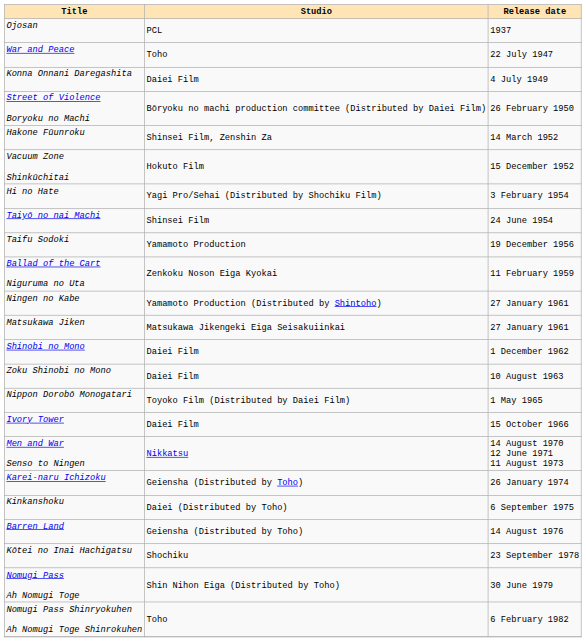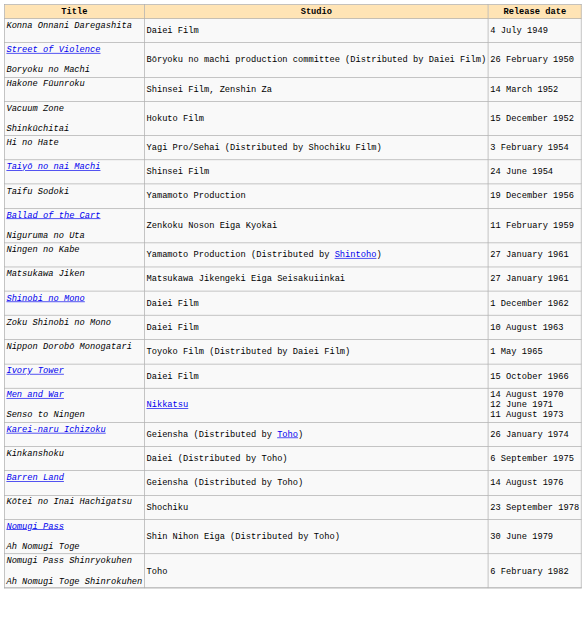 <table class="wikitable">
 <tr>
 <th style="background:#FFE4B5;">Title</th>
 <th style="background:#FFE4B5;">Studio</th>
 <th style="background:#FFE4B5;">Release date</th>
-</tr>
-<tr>
-<td><em>Ojosan</em><br><br></td>
-<td>PCL</td>
-<td>1937</td>
-</tr>
-<tr>
-<td><em><a href='#'>War and Peace</a></em><br><br></td>
-<td>Toho</td>
-<td>22 July 1947</td>
 </tr>
 <tr>
 <td><em>Konna Onnani Daregashita</em><br><br></td>
 <td>Daiei Film</td>
 <td>4 July 1949</td>
 </tr>
 <tr>
 <td><em><a href='#'>Street of Violence</a></em><br><br><em>Boryoku no Machi</em></td>
 <td>Bōryoku no machi production committee (Distributed by Daiei Film)</td>
 <td>26 February 1950</td>
 </tr>
 <tr>
 <td><em>Hakone Fūunroku</em><br><br></td>
 <td>Shinsei Film, Zenshin Za</td>
 <td>14 March 1952</td>
 </tr>
 <tr>
 <td><em>Vacuum Zone</em><br><br><em>Shinkūchitai</em></td>
 <td>Hokuto Film</td>
 <td>15 December 1952</td>
 </tr>
 <tr>
 <td><em>Hi no Hate</em><br><br></td>
 <td>Yagi Pro/Sehai (Distributed by Shochiku Film)</td>
 <td>3 February 1954</td>
 </tr>
 <tr>
 <td><em><a href='#'>Taiyō no nai Machi</a></em><br><br></td>
 <td>Shinsei Film</td>
 <td>24 June 1954</td>
 </tr>
 <tr>
 <td><em>Taifu Sodoki</em><br><br></td>
 <td>Yamamoto Production</td>
 <td>19 December 1956</td>
 </tr>
 <tr>
 <td><em><a href='#'>Ballad of the Cart</a></em><br><br><em>Niguruma no Uta</em></td>
 <td>Zenkoku Noson Eiga Kyokai</td>
 <td>11 February 1959</td>
 </tr>
 <tr>
 <td><em>Ningen no Kabe</em><br><br></td>
 <td>Yamamoto Production (Distributed by <a href='#'>Shintoho</a>)</td>
 <td>27 January 1961</td>
 </tr>
 <tr>
 <td><em>Matsukawa Jiken</em><br><br></td>
 <td>Matsukawa Jikengeki Eiga Seisakuiinkai</td>
 <td>27 January 1961</td>
 </tr>
 <tr>
 <td><em><a href='#'>Shinobi no Mono</a></em><br><br></td>
 <td>Daiei Film</td>
 <td>1 December 1962</td>
 </tr>
 <tr>
 <td><em>Zoku Shinobi no Mono</em><br><br></td>
 <td>Daiei Film</td>
 <td>10 August 1963</td>
 </tr>
 <tr>
 <td><em>Nippon Dorobō Monogatari</em><br><br></td>
 <td>Toyoko Film (Distributed by Daiei Film)</td>
 <td>1 May 1965</td>
 </tr>
 <tr>
 <td><em><a href='#'>Ivory Tower</a></em><br><br></td>
 <td>Daiei Film</td>
 <td>15 October 1966</td>
 </tr>
 <tr>
 <td><em><a href='#'>Men and War</a></em><br><br><em>Senso to Ningen</em></td>
 <td><a href='#'>Nikkatsu</a></td>
 <td>14 August 1970 <br>12 June 1971 <br>11 August 1973 </td>
 </tr>
 <tr>
 <td><em><a href='#'>Karei-naru Ichizoku</a></em><br><br></td>
 <td>Geiensha (Distributed by <a href='#'>Toho</a>)</td>
 <td>26 January 1974</td>
 </tr>
 <tr>
 <td><em>Kinkanshoku</em><br><br></td>
 <td>Daiei (Distributed by Toho)</td>
 <td>6 September 1975</td>
 </tr>
 <tr>
 <td><em><a href='#'>Barren Land</a></em><br><br></td>
 <td>Geiensha (Distributed by Toho)</td>
 <td>14 August 1976</td>
 </tr>
 <tr>
 <td><em>Kōtei no Inai Hachigatsu</em><br><br></td>
 <td>Shochiku</td>
 <td>23 September 1978</td>
 </tr>
 <tr>
 <td><em><a href='#'>Nomugi Pass</a></em><br><br><em>Ah Nomugi Toge</em></td>
 <td>Shin Nihon Eiga (Distributed by Toho)</td>
 <td>30 June 1979</td>
 </tr>
 <tr>
 <td><em>Nomugi Pass Shinryokuhen</em><br><br><em>Ah Nomugi Toge Shinrokuhen</em></td>
 <td>Toho</td>
 <td>6 February 1982</td>
 </tr>
 <tr>
 </tr>
 </table>
